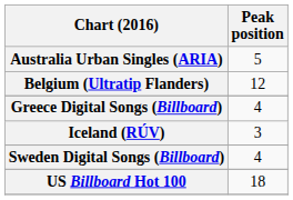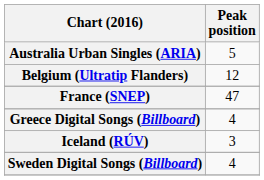 <table class="wikitable sortable plainrowheaders" style="text-align:center;">
 <tr>
 <th scope="col">Chart (2016)</th>
 <th scope="col">Peak<br>position</th>
 </tr>
 <tr>
 <th scope="row">Australia Urban Singles (<a href='#'>ARIA</a>)</th>
 <td>5</td>
 </tr>
 <tr>
 <th scope="row">Belgium (<a href='#'>Ultratip</a> Flanders)</th>
 <td>12</td>
 </tr>
 <tr>
 </tr>
 <tr>
+</tr>
+<tr>
+<th scope="row">France (<a href='#'>SNEP</a>)</th>
+<td>47</td>
 </tr>
 <tr>
 </tr>
 <tr>
 <th scope="row">Greece Digital Songs (<a href='#'><em>Billboard</em></a>)</th>
 <td>4</td>
 </tr>
 <tr>
 <th scope="row">Iceland (<a href='#'>RÚV</a>)</th>
 <td>3</td>
 </tr>
 <tr>
 </tr>
 <tr>
 <th scope="row">Sweden Digital Songs (<a href='#'><em>Billboard</em></a>)</th>
 <td>4</td>
 </tr>
 <tr>
 </tr>
 <tr>
 </tr>
 <tr>
-<th scope="row">US <a href='#'><em>Billboard</em> Hot 100</a></th>
-<td>18</td>
-</tr>
-<tr>
 </tr>
 <tr>
 </tr>
 </table>
